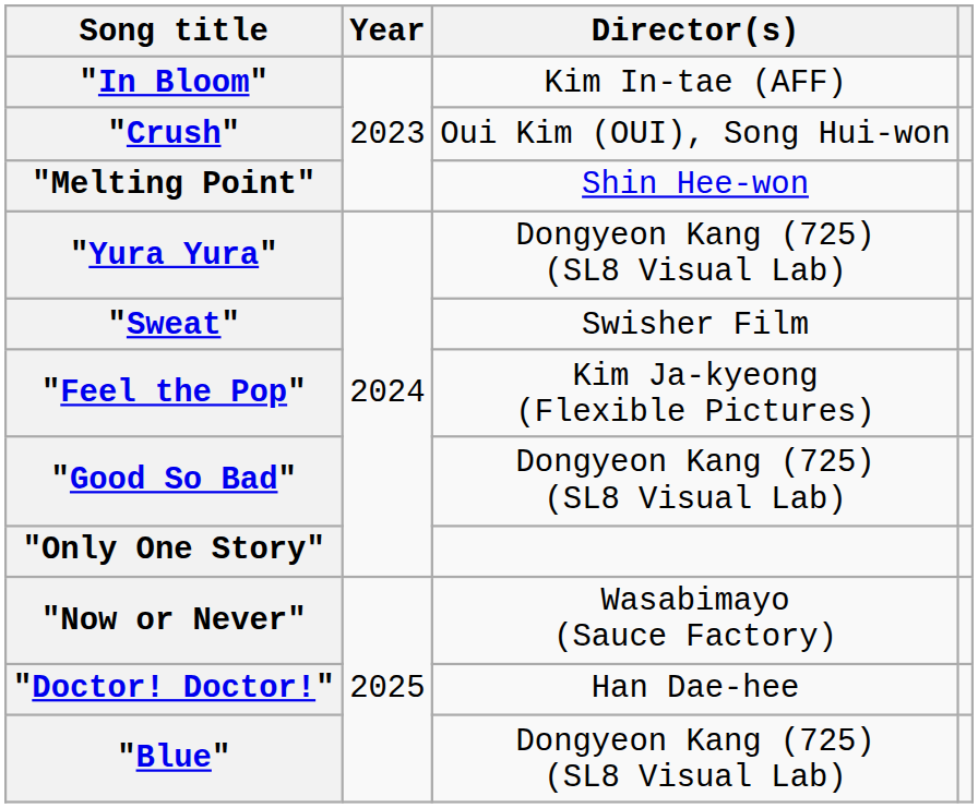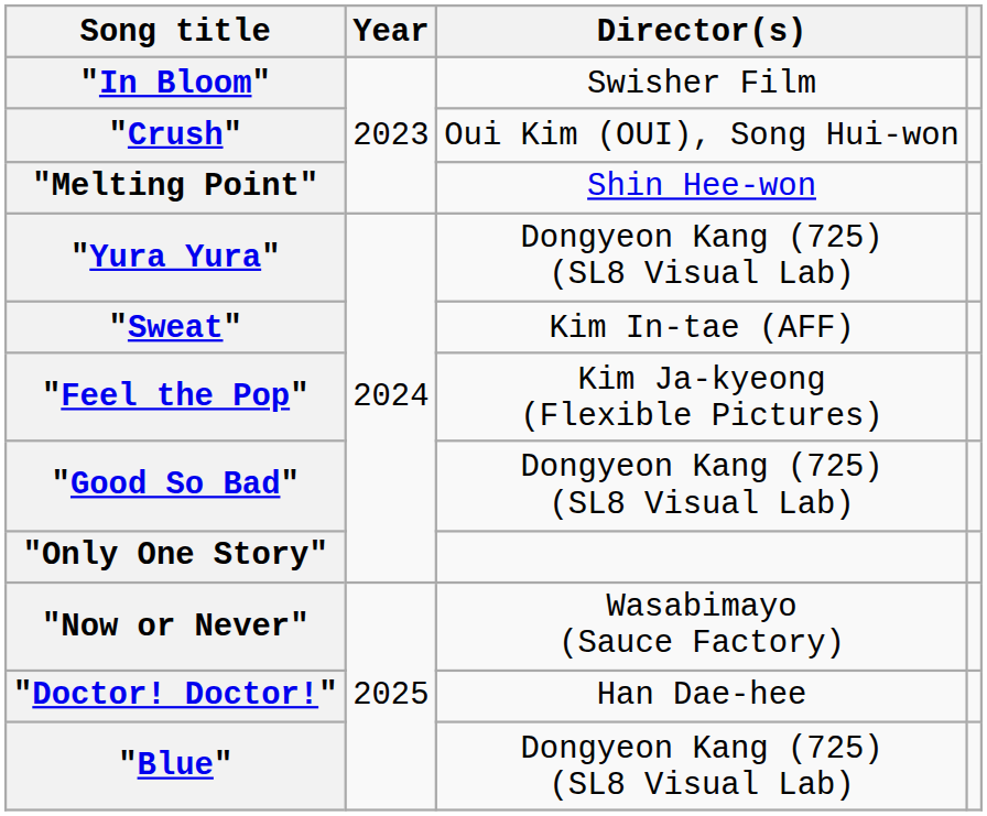 <table class="wikitable plainrowheaders" style="text-align:center">
 <tr>
 <th scope="col">Song title</th>
 <th scope="col">Year</th>
 <th scope="col">Director(s)</th>
 <th scope="col"></th>
 </tr>
 <tr>
 <th scope="row">"<a href='#'>In Bloom</a>"</th>
 <td rowspan="3">2023</td>
-<td>Kim In-tae (AFF)</td>
+<td>Swisher Film</td>
 <td></td>
 </tr>
 <tr>
 <th scope="row">"<a href='#'>Crush</a>"</th>
 <td>Oui Kim (OUI), Song Hui-won</td>
 <td></td>
 </tr>
 <tr>
 <th scope="row">"Melting Point"</th>
 <td><a href='#'>Shin Hee-won</a></td>
 <td></td>
 </tr>
 <tr>
 <th scope="row">"<a href='#'>Yura Yura</a>"</th>
 <td rowspan="5">2024</td>
 <td>Dongyeon Kang (725)<br>(SL8 Visual Lab)</td>
 <td></td>
 </tr>
 <tr>
 <th scope="row">"<a href='#'>Sweat</a>"</th>
-<td>Swisher Film</td>
+<td>Kim In-tae (AFF)</td>
 <td></td>
 </tr>
 <tr>
 <th scope="row">"<a href='#'>Feel the Pop</a>"</th>
 <td>Kim Ja-kyeong<br>(Flexible Pictures)</td>
 <td></td>
 </tr>
 <tr>
 <th scope="row">"<a href='#'>Good So Bad</a>"</th>
 <td>Dongyeon Kang (725)<br>(SL8 Visual Lab)</td>
 <td></td>
 </tr>
 <tr>
 <th scope="row">"Only One Story"</th>
 <td></td>
 <td></td>
 </tr>
 <tr>
 <th scope="row">"Now or Never"</th>
 <td rowspan="3">2025</td>
 <td>Wasabimayo<br>(Sauce Factory)</td>
 <td></td>
 </tr>
 <tr>
 <th scope="row">"<a href='#'>Doctor! Doctor!</a>"</th>
 <td>Han Dae-hee</td>
 <td></td>
 </tr>
 <tr>
 <th scope="row">"<a href='#'>Blue</a>"</th>
 <td>Dongyeon Kang (725)<br>(SL8 Visual Lab)</td>
 <td></td>
 </tr>
 </table>
